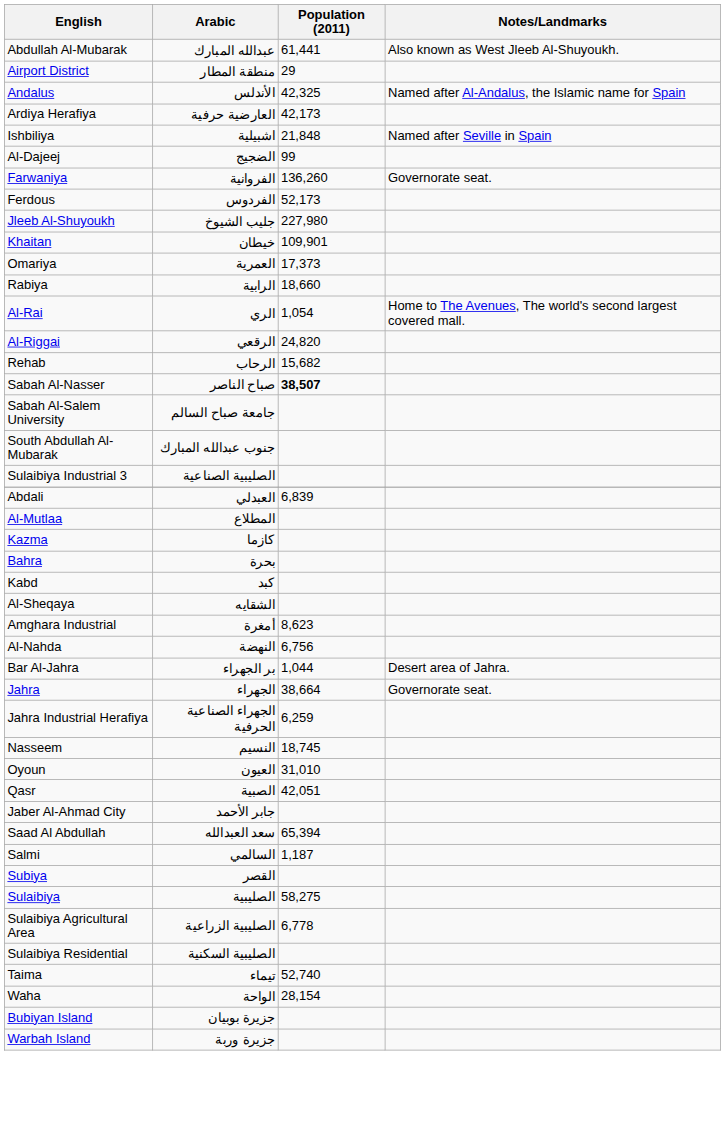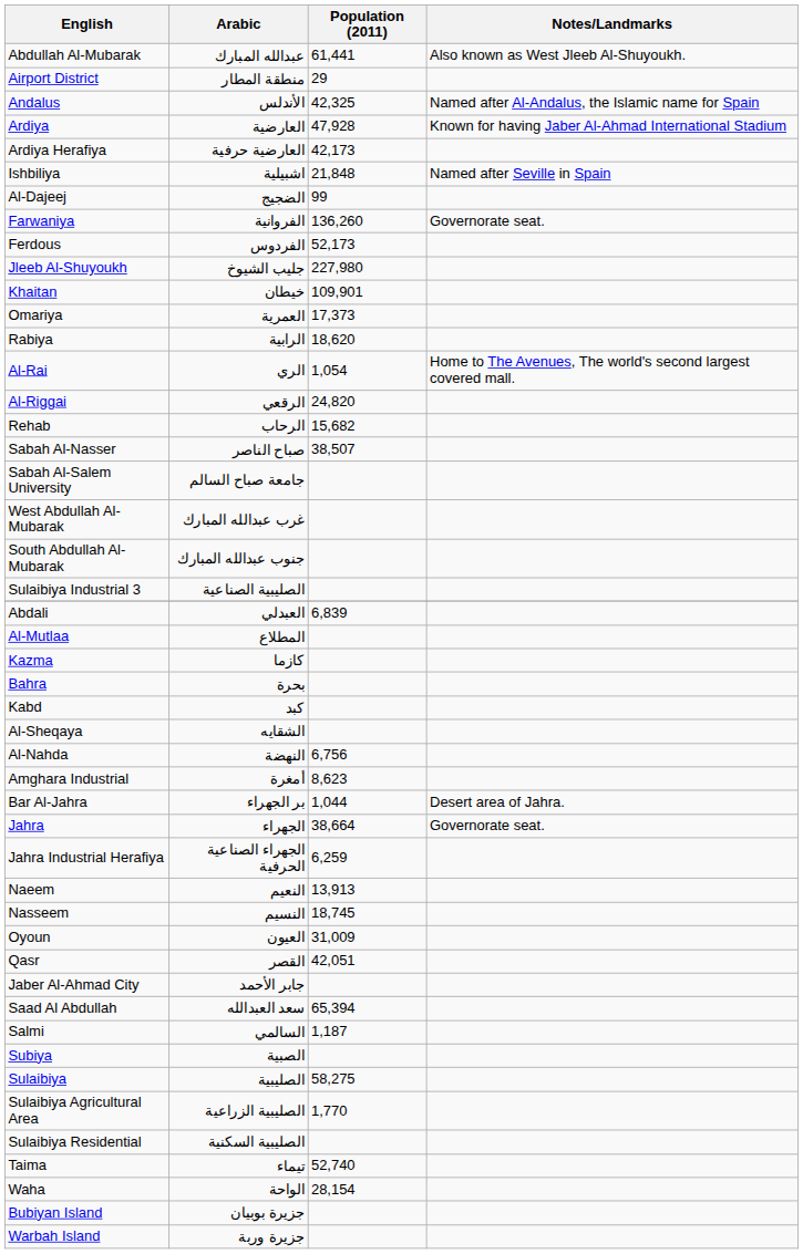 <table class="wikitable sortable" width="70%">
 <tr>
 <th bgcolor="#98FB98">English</th>
 <th bgcolor="#98FB98">Arabic</th>
 <th>Population (2011)</th>
 <th>Notes/Landmarks</th>
 </tr>
 <tr ---->
 <td>Abdullah Al-Mubarak</td>
 <td align="right">عبدالله المبارك</td>
 <td>61,441</td>
 <td>Also known as West Jleeb Al-Shuyoukh.</td>
 </tr>
 <tr ---->
 <td><a href='#'>Airport District</a></td>
 <td align="right">منطقة المطار</td>
 <td>29</td>
 <td></td>
 </tr>
 <tr ---->
 <td><a href='#'>Andalus</a></td>
 <td align=right>الأندلس</td>
 <td>42,325</td>
 <td>Named after <a href='#'>Al-Andalus</a>, the Islamic name for <a href='#'>Spain</a></td>
+</tr>
+<tr ---->
+<td><a href='#'>Ardiya</a></td>
+<td align=right>العارضية</td>
+<td>47,928</td>
+<td>Known for having <a href='#'>Jaber Al-Ahmad International Stadium</a></td>
 </tr>
 <tr ---->
 <td>Ardiya Herafiya</td>
 <td align="right">العارضية حرفية</td>
 <td>42,173</td>
 <td></td>
 </tr>
 <tr ---->
 <td>Ishbiliya</td>
 <td align="right">اشبيلية</td>
 <td>21,848</td>
 <td>Named after <a href='#'>Seville</a> in <a href='#'>Spain</a></td>
 </tr>
 <tr ---->
 <td>Al-Dajeej</td>
 <td align="right">الضجيج</td>
 <td>99</td>
 <td></td>
 </tr>
 <tr ---->
 <td><a href='#'>Farwaniya</a></td>
 <td align=right>الفروانية</td>
 <td>136,260</td>
 <td>Governorate seat.</td>
 </tr>
 <tr ---->
 <td>Ferdous</td>
 <td align="right">الفردوس</td>
 <td>52,173</td>
 <td></td>
 </tr>
 <tr ---->
 <td><a href='#'>Jleeb Al-Shuyoukh</a></td>
 <td align=right>جليب الشيوخ</td>
 <td>227,980</td>
 <td></td>
 </tr>
 <tr ---->
 <td><a href='#'>Khaitan</a></td>
 <td align=right>خيطان</td>
 <td>109,901</td>
 <td></td>
 </tr>
 <tr ---->
 <td>Omariya</td>
 <td align="right">العمرية</td>
 <td>17,373</td>
 <td></td>
 </tr>
 <tr ---->
 <td>Rabiya</td>
 <td align="right">الرابية</td>
-<td>18,660</td>
+<td>18,620</td>
 <td></td>
 </tr>
 <tr ---->
 <td><a href='#'>Al-Rai</a></td>
 <td align=right>الري</td>
 <td>1,054</td>
 <td>Home to <a href='#'>The Avenues</a>, The world's second largest covered mall.</td>
 </tr>
 <tr ---->
 <td><a href='#'>Al-Riggai</a></td>
 <td align=right>الرقعي</td>
 <td>24,820</td>
 <td></td>
 </tr>
 <tr ---->
 <td>Rehab</td>
 <td align="right">الرحاب</td>
 <td>15,682</td>
 <td></td>
 </tr>
 <tr ---->
 <td>Sabah Al-Nasser</td>
 <td align="right">صباح الناصر</td>
-<td><strong>38,507</strong></td>
+<td>38,507</td>
 <td></td>
 </tr>
 <tr ---->
 <td>Sabah Al-Salem University</td>
 <td align="right">جامعة صباح السالم</td>
+<td></td>
+<td></td>
+</tr>
+<tr ---->
+<td>West Abdullah Al-Mubarak</td>
+<td align="right">غرب عبدالله المبارك</td>
 <td></td>
 <td></td>
 </tr>
 <tr ---->
 <td>South Abdullah Al-Mubarak</td>
 <td align="right">جنوب عبدالله المبارك</td>
 <td></td>
 <td></td>
 </tr>
 <tr ---->
 <td>Sulaibiya Industrial 3</td>
 <td align="right">الصليبية الصناعية</td>
 <td></td>
 <td></td>
 </tr>
 <tr ---->
 </tr>
 <tr ---->
 <td>Abdali</td>
 <td align="right">العبدلي</td>
 <td>6,839</td>
 <td></td>
 </tr>
 <tr ---->
 <td><a href='#'>Al-Mutlaa</a></td>
 <td align="right">المطلاع</td>
 <td></td>
 <td></td>
 </tr>
 <tr ---->
 <td><a href='#'>Kazma</a></td>
 <td align="right">كازما</td>
 <td></td>
 <td></td>
 </tr>
 <tr ---->
 <td><a href='#'>Bahra</a></td>
 <td align="right">بحرة</td>
 <td></td>
 <td></td>
 </tr>
 <tr ---->
 <td>Kabd</td>
 <td align="right">كبد</td>
 <td></td>
 <td></td>
 </tr>
 <tr ---->
 <td>Al-Sheqaya</td>
 <td align="right">الشقايه</td>
 <td></td>
 <td></td>
 </tr>
 <tr ---->
+<td>Al-Nahda</td>
+<td align="right">النهضة</td>
+<td>6,756</td>
+<td></td>
+</tr>
+<tr ---->
 <td>Amghara Industrial</td>
 <td align="right">أمغرة</td>
 <td>8,623</td>
-<td></td>
-</tr>
-<tr ---->
-<td>Al-Nahda</td>
-<td align="right">النهضة</td>
-<td>6,756</td>
 <td></td>
 </tr>
 <tr ---->
 <td>Bar Al-Jahra</td>
 <td align="right">بر الجهراء</td>
 <td>1,044</td>
 <td>Desert area of Jahra.</td>
 </tr>
 <tr ---->
 <td><a href='#'>Jahra</a></td>
 <td align="right">الجهراء</td>
 <td>38,664</td>
 <td>Governorate seat.</td>
 </tr>
 <tr ---->
 <td>Jahra Industrial Herafiya</td>
 <td align="right">الجهراء الصناعية الحرفية</td>
 <td>6,259</td>
 <td></td>
 </tr>
 <tr ---->
+<td>Naeem</td>
+<td align="right">النعيم</td>
+<td>13,913</td>
+<td></td>
+</tr>
+<tr ---->
 <td>Nasseem</td>
 <td align="right">النسيم</td>
 <td>18,745</td>
 <td></td>
 </tr>
 <tr ---->
 <td>Oyoun</td>
 <td align="right">العيون</td>
-<td>31,010</td>
+<td>31,009</td>
 <td></td>
 </tr>
 <tr ---->
 <td>Qasr</td>
-<td align="right">الصبية</td>
+<td align="right">القصر</td>
 <td>42,051</td>
 <td></td>
 </tr>
 <tr ---->
 <td>Jaber Al-Ahmad City</td>
 <td align="right">جابر الأحمد</td>
 <td></td>
 <td></td>
 </tr>
 <tr ---->
 <td>Saad Al Abdullah</td>
 <td align="right">سعد العبدالله</td>
 <td>65,394</td>
 <td></td>
 </tr>
 <tr ---->
 <td>Salmi</td>
 <td align="right">السالمي</td>
 <td>1,187</td>
 <td></td>
 </tr>
 <tr ---->
 <td><a href='#'>Subiya</a></td>
-<td align="right">القصر</td>
+<td align="right">الصبية</td>
 <td></td>
 <td></td>
 </tr>
 <tr ---->
 <td><a href='#'>Sulaibiya</a></td>
 <td align=right>الصليبية</td>
 <td>58,275</td>
 <td></td>
 </tr>
 <tr ---->
 <td>Sulaibiya Agricultural Area</td>
 <td align="right">الصليبية الزراعية</td>
-<td>6,778</td>
+<td>1,770</td>
 <td></td>
 </tr>
 <tr ---->
 <td>Sulaibiya Residential</td>
 <td align="right">الصليبية السكنية</td>
 <td></td>
 <td></td>
 </tr>
 <tr ---->
 <td>Taima</td>
 <td align="right">تيماء</td>
 <td>52,740</td>
 <td></td>
 </tr>
 <tr ---->
 <td>Waha</td>
 <td align="right">الواحة</td>
 <td>28,154</td>
 <td></td>
 </tr>
 <tr ---->
 <td><a href='#'>Bubiyan Island</a></td>
 <td align="right">جزيرة بوبيان</td>
 <td></td>
 <td></td>
 </tr>
 <tr ---->
 <td><a href='#'>Warbah Island</a></td>
 <td align="right">جزيرة وربة</td>
 <td></td>
 <td></td>
 </tr>
 </table>
